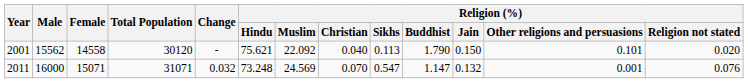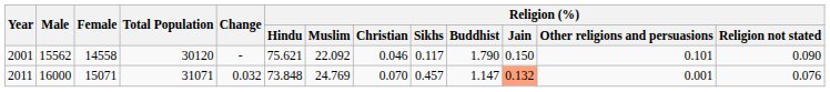 <table class="wikitable">
 <tr>
 <th rowspan="2">Year</th>
 <th rowspan="2">Male</th>
 <th rowspan="2">Female</th>
 <th rowspan="2">Total Population</th>
 <th rowspan="2">Change</th>
 <th colspan="8">Religion (%)</th>
 </tr>
 <tr>
 <th>Hindu</th>
 <th>Muslim</th>
 <th>Christian</th>
 <th>Sikhs</th>
 <th>Buddhist</th>
 <th>Jain</th>
 <th>Other religions and persuasions</th>
 <th>Religion not stated</th>
 </tr>
 <tr>
 <td>2001</td>
 <td style="text-align:right;">15562</td>
 <td style="text-align:right;">14558</td>
 <td style="text-align:right;">30120</td>
 <td style="text-align:center;">-</td>
 <td style="text-align:right;">75.621</td>
 <td style="text-align:right;">22.092</td>
-<td style="text-align:right;">0.040</td>
-<td style="text-align:right;">0.113</td>
+<td style="text-align:right;">0.046</td>
+<td style="text-align:right;">0.117</td>
 <td style="text-align:right;">1.790</td>
 <td style="text-align:right;">0.150</td>
 <td style="text-align:right;">0.101</td>
-<td style="text-align:right;">0.020</td>
+<td style="text-align:right;">0.090</td>
 </tr>
 <tr>
 <td>2011</td>
 <td style="text-align:right;">16000</td>
 <td style="text-align:right;">15071</td>
 <td style="text-align:right;">31071</td>
 <td style="text-align:right;">0.032</td>
-<td style="text-align:right;">73.248</td>
-<td style="text-align:right;">24.569</td>
+<td style="text-align:right;">73.848</td>
+<td style="text-align:right;">24.769</td>
 <td style="text-align:right;">0.070</td>
-<td style="text-align:right;">0.547</td>
+<td style="text-align:right;">0.457</td>
 <td style="text-align:right;">1.147</td>
-<td style="text-align:right;">0.132</td>
+<td style="background: lightsalmon; text-align:right;">0.132</td>
 <td style="text-align:right;">0.001</td>
 <td style="text-align:right;">0.076</td>
 </tr>
 </table>
